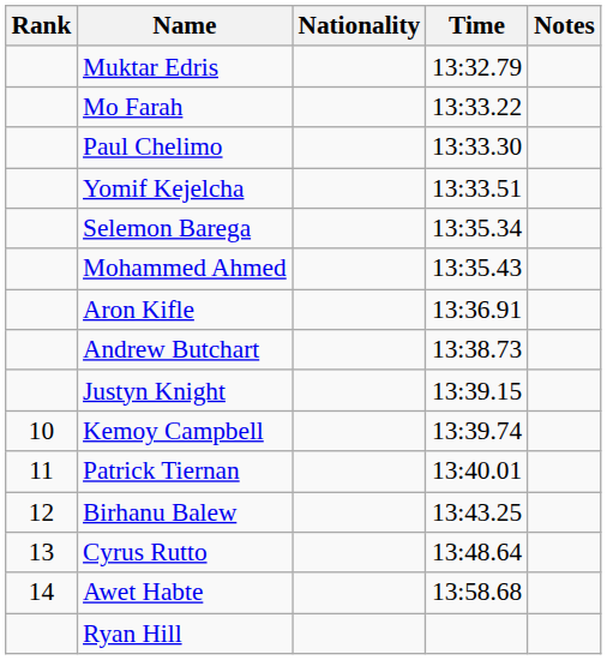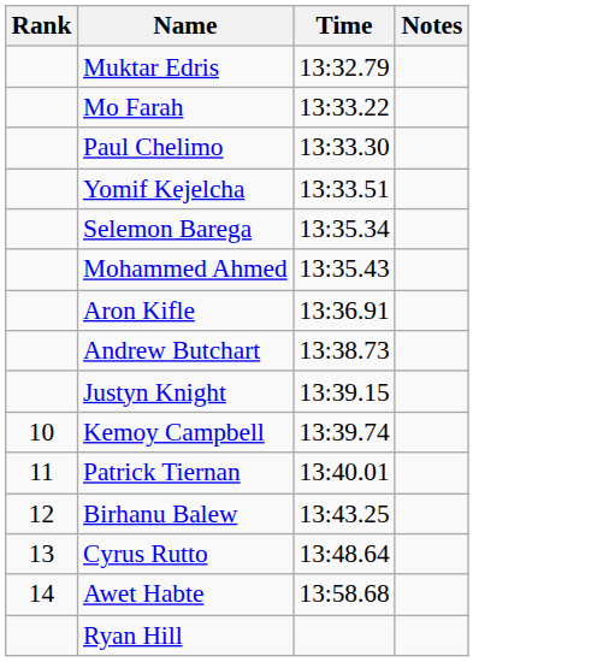 <table class="wikitable sortable" style="text-align:center">
 <tr>
 <th data-sort-type=number>Rank</th>
 <th>Name</th>
-<th>Nationality</th>
 <th>Time</th>
 <th>Notes</th>
 </tr>
 <tr>
 <td></td>
 <td style="text-align:left;"><a href='#'>Muktar Edris</a></td>
-<td style="text-align:left;"></td>
 <td>13:32.79</td>
 <td></td>
 </tr>
 <tr>
 <td></td>
 <td style="text-align:left;"><a href='#'>Mo Farah</a></td>
-<td style="text-align:left;"></td>
 <td>13:33.22</td>
 <td></td>
 </tr>
 <tr>
 <td></td>
 <td style="text-align:left;"><a href='#'>Paul Chelimo</a></td>
-<td style="text-align:left;"></td>
 <td>13:33.30</td>
 <td></td>
 </tr>
 <tr>
 <td></td>
 <td style="text-align:left;"><a href='#'>Yomif Kejelcha</a></td>
-<td style="text-align:left;"></td>
 <td>13:33.51</td>
 <td></td>
 </tr>
 <tr>
 <td></td>
 <td style="text-align:left;"><a href='#'>Selemon Barega</a></td>
-<td style="text-align:left;"></td>
 <td>13:35.34</td>
 <td></td>
 </tr>
 <tr>
 <td></td>
 <td style="text-align:left;"><a href='#'>Mohammed Ahmed</a></td>
-<td style="text-align:left;"></td>
 <td>13:35.43</td>
 <td></td>
 </tr>
 <tr>
 <td></td>
 <td style="text-align:left;"><a href='#'>Aron Kifle</a></td>
-<td style="text-align:left;"></td>
 <td>13:36.91</td>
 <td></td>
 </tr>
 <tr>
 <td></td>
 <td style="text-align:left;"><a href='#'>Andrew Butchart</a></td>
-<td style="text-align:left;"></td>
 <td>13:38.73</td>
 <td></td>
 </tr>
 <tr>
 <td></td>
 <td style="text-align:left;"><a href='#'>Justyn Knight</a></td>
-<td style="text-align:left;"></td>
 <td>13:39.15</td>
 <td></td>
 </tr>
 <tr>
 <td>10</td>
 <td style="text-align:left;"><a href='#'>Kemoy Campbell</a></td>
-<td style="text-align:left;"></td>
 <td>13:39.74</td>
 <td></td>
 </tr>
 <tr>
 <td>11</td>
 <td style="text-align:left;"><a href='#'>Patrick Tiernan</a></td>
-<td style="text-align:left;"></td>
 <td>13:40.01</td>
 <td></td>
 </tr>
 <tr>
 <td>12</td>
 <td style="text-align:left;"><a href='#'>Birhanu Balew</a></td>
-<td style="text-align:left;"></td>
 <td>13:43.25</td>
 <td></td>
 </tr>
 <tr>
 <td>13</td>
 <td style="text-align:left;"><a href='#'>Cyrus Rutto</a></td>
-<td style="text-align:left;"></td>
 <td>13:48.64</td>
 <td></td>
 </tr>
 <tr>
 <td>14</td>
 <td style="text-align:left;"><a href='#'>Awet Habte</a></td>
-<td style="text-align:left;"></td>
 <td>13:58.68</td>
 <td></td>
 </tr>
 <tr>
 <td></td>
 <td style="text-align:left;"><a href='#'>Ryan Hill</a></td>
-<td style="text-align:left;"></td>
 <td></td>
 <td></td>
 </tr>
 </table>
